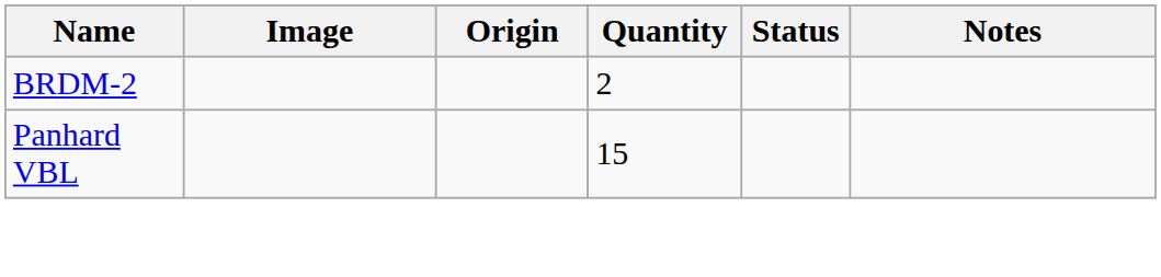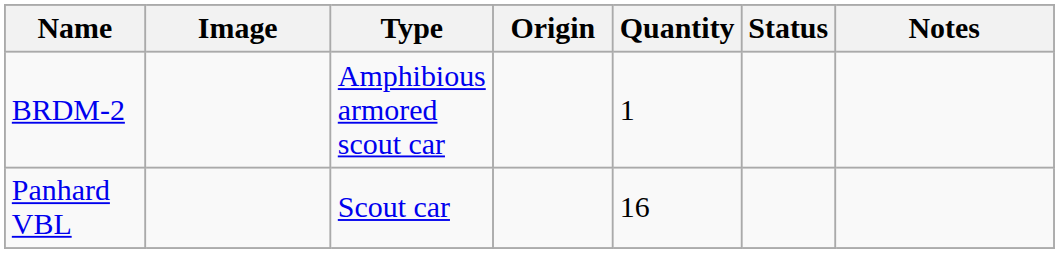 <table class="wikitable" style="width:90%;">
 <tr>
 <th width=14%>Name</th>
 <th width=20%>Image</th>
+<th width=14%>Type</th>
 <th width=12%>Origin</th>
 <th width=10%>Quantity</th>
 <th width=06%>Status</th>
 <th width=24%>Notes</th>
 </tr>
 <tr>
 <td><a href='#'>BRDM-2</a></td>
 <td></td>
+<td><a href='#'>Amphibious</a> <a href='#'>armored scout car</a></td>
 <td></td>
-<td>2</td>
+<td>1</td>
 <td></td>
 <td></td>
 </tr>
 <tr>
 <td><a href='#'>Panhard VBL</a></td>
 <td></td>
+<td><a href='#'>Scout car</a></td>
 <td></td>
-<td>15</td>
+<td>16</td>
 <td></td>
 <td></td>
 </tr>
 </table>
